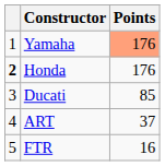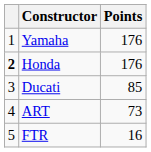 <table class="wikitable" style="font-size: 95%;">
 <tr>
 <th></th>
 <th>Constructor</th>
 <th>Points</th>
 </tr>
 <tr>
 <td align=center>1</td>
 <td> <a href='#'>Yamaha</a></td>
-<td align=right style="background: lightsalmon;">176</td>
+<td align=right>176</td>
 </tr>
 <tr>
 <td align=center><strong>2</strong></td>
 <td> <a href='#'>Honda</a></td>
 <td align=right>176</td>
 </tr>
 <tr>
 <td align=center>3</td>
 <td> <a href='#'>Ducati</a></td>
 <td align=right>85</td>
 </tr>
 <tr>
 <td align=center>4</td>
 <td> <a href='#'>ART</a></td>
-<td align=right>37</td>
+<td align=right>73</td>
 </tr>
 <tr>
 <td align=center>5</td>
 <td> <a href='#'>FTR</a></td>
 <td align=right>16</td>
 </tr>
 </table>
